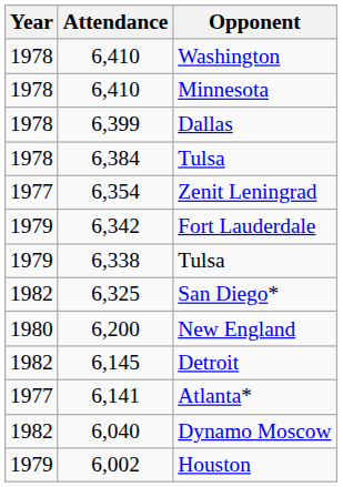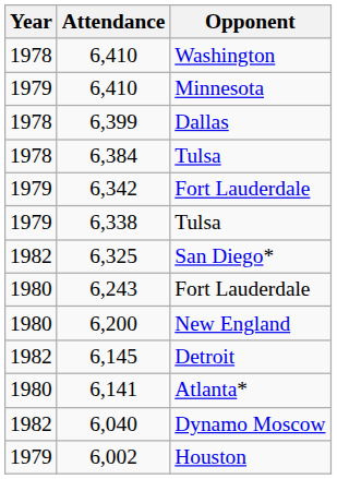 <table class= "wikitable">
 <tr>
 <th>Year</th>
 <th>Attendance</th>
 <th>Opponent</th>
 </tr>
 <tr>
 <td>1978</td>
 <td style="text-align:center;">6,410</td>
 <td><a href='#'>Washington</a></td>
 </tr>
 <tr>
-<td>1978</td>
+<td>1979</td>
 <td style="text-align:center;">6,410</td>
 <td><a href='#'>Minnesota</a></td>
 </tr>
 <tr>
 <td>1978</td>
 <td style="text-align:center;">6,399</td>
 <td><a href='#'>Dallas</a></td>
 </tr>
 <tr>
 <td>1978</td>
 <td style="text-align:center;">6,384</td>
 <td><a href='#'>Tulsa</a></td>
-</tr>
-<tr>
-<td>1977</td>
-<td style="text-align:center;">6,354</td>
-<td><a href='#'>Zenit Leningrad</a></td>
 </tr>
 <tr>
 <td>1979</td>
 <td style="text-align:center;">6,342</td>
 <td><a href='#'>Fort Lauderdale</a></td>
 </tr>
 <tr>
 <td>1979</td>
 <td style="text-align:center;">6,338</td>
 <td>Tulsa</td>
 </tr>
 <tr>
 <td>1982</td>
 <td style="text-align:center;">6,325</td>
 <td><a href='#'>San Diego</a>*</td>
 </tr>
 <tr>
 <td>1980</td>
+<td style="text-align:center;">6,243</td>
+<td>Fort Lauderdale</td>
+</tr>
+<tr>
+<td>1980</td>
 <td style="text-align:center;">6,200</td>
 <td><a href='#'>New England</a></td>
 </tr>
 <tr>
 <td>1982</td>
 <td style="text-align:center;">6,145</td>
 <td><a href='#'>Detroit</a></td>
 </tr>
 <tr>
-<td>1977</td>
+<td>1980</td>
 <td style="text-align:center;">6,141</td>
 <td><a href='#'>Atlanta</a>*</td>
 </tr>
 <tr>
 <td>1982</td>
 <td style="text-align:center;">6,040</td>
 <td><a href='#'>Dynamo Moscow</a></td>
 </tr>
 <tr>
 <td>1979</td>
 <td style="text-align:center;">6,002</td>
 <td><a href='#'>Houston</a></td>
 </tr>
 </table>
